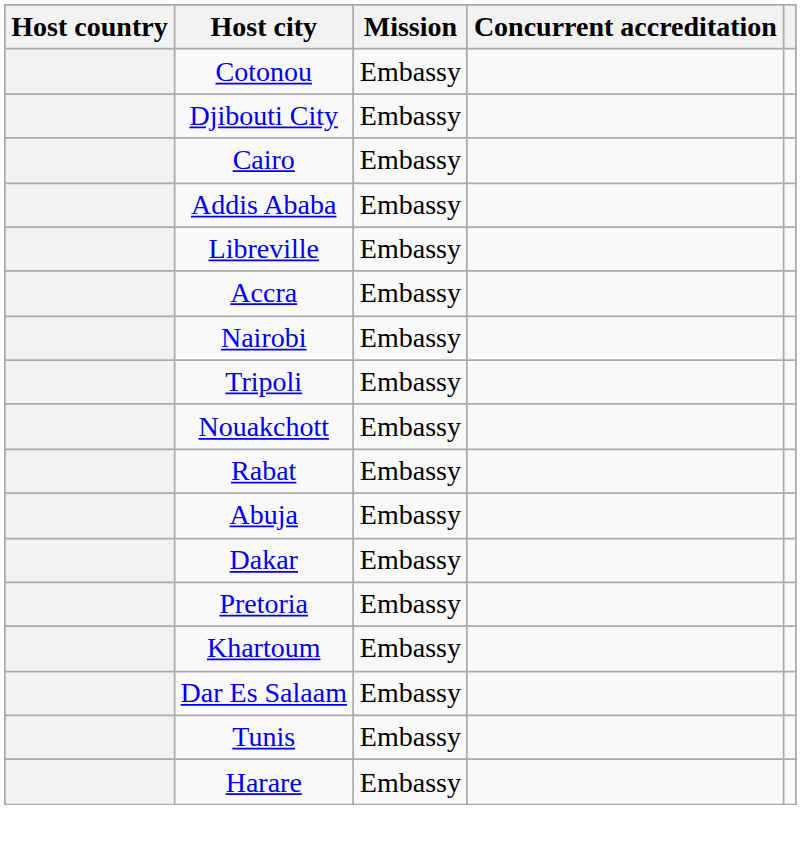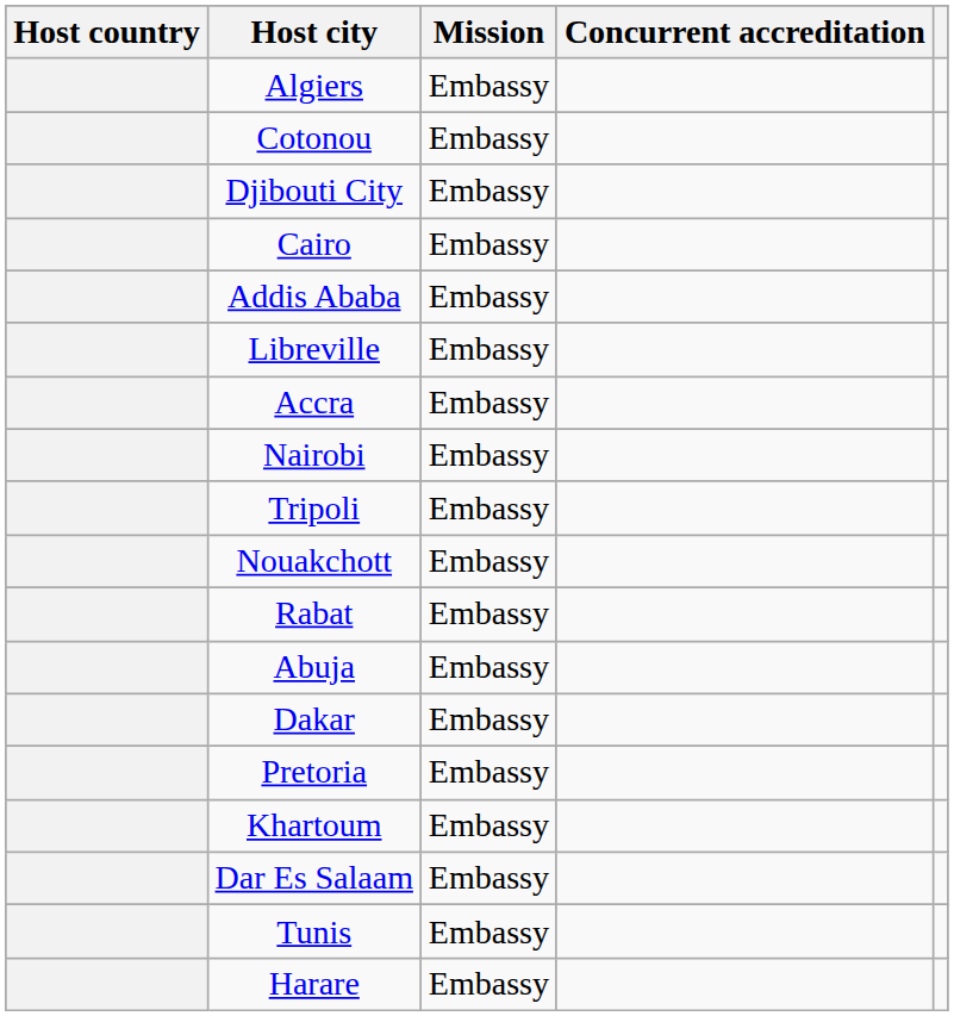 <table class="wikitable plainrowheaders" style="text-align:center;">
 <tr>
 <th scope="col">Host country</th>
 <th scope="col">Host city</th>
 <th scope="col">Mission</th>
 <th scope="col">Concurrent accreditation</th>
 <th scope="col"></th>
+</tr>
+<tr>
+<th scope="row"></th>
+<td><a href='#'>Algiers</a></td>
+<td>Embassy</td>
+<td></td>
+<td></td>
 </tr>
 <tr>
 <th scope="row"></th>
 <td><a href='#'>Cotonou</a></td>
 <td>Embassy</td>
 <td></td>
 <td></td>
 </tr>
 <tr>
 <th scope="row"></th>
 <td><a href='#'>Djibouti City</a></td>
 <td>Embassy</td>
 <td></td>
 <td></td>
 </tr>
 <tr>
 <th scope="row"></th>
 <td><a href='#'>Cairo</a></td>
 <td>Embassy</td>
 <td></td>
 <td></td>
 </tr>
 <tr>
 <th scope="row"></th>
 <td><a href='#'>Addis Ababa</a></td>
 <td>Embassy</td>
 <td></td>
 <td></td>
 </tr>
 <tr>
 <th scope="row"></th>
 <td><a href='#'>Libreville</a></td>
 <td>Embassy</td>
 <td></td>
 <td></td>
 </tr>
 <tr>
 <th scope="row"></th>
 <td><a href='#'>Accra</a></td>
 <td>Embassy</td>
 <td></td>
 <td></td>
 </tr>
 <tr>
 <th scope="row"></th>
 <td><a href='#'>Nairobi</a></td>
 <td>Embassy</td>
 <td></td>
 <td></td>
 </tr>
 <tr>
 <th scope="row"></th>
 <td><a href='#'>Tripoli</a></td>
 <td>Embassy</td>
 <td></td>
 <td></td>
 </tr>
 <tr>
 <th scope="row"></th>
 <td><a href='#'>Nouakchott</a></td>
 <td>Embassy</td>
 <td></td>
 <td></td>
 </tr>
 <tr>
 <th scope="row"></th>
 <td><a href='#'>Rabat</a></td>
 <td>Embassy</td>
 <td></td>
 <td></td>
 </tr>
 <tr>
 <th scope="row"></th>
 <td><a href='#'>Abuja</a></td>
 <td>Embassy</td>
 <td></td>
 <td></td>
 </tr>
 <tr>
 <th scope="row"></th>
 <td><a href='#'>Dakar</a></td>
 <td>Embassy</td>
 <td></td>
 <td></td>
 </tr>
 <tr>
 <th scope="row"></th>
 <td><a href='#'>Pretoria</a></td>
 <td>Embassy</td>
 <td></td>
 <td></td>
 </tr>
 <tr>
 <th scope="row"></th>
 <td><a href='#'>Khartoum</a></td>
 <td>Embassy</td>
 <td></td>
 <td></td>
 </tr>
 <tr>
 <th scope="row"></th>
 <td><a href='#'>Dar Es Salaam</a></td>
 <td>Embassy</td>
 <td></td>
 <td></td>
 </tr>
 <tr>
 <th scope="row"></th>
 <td><a href='#'>Tunis</a></td>
 <td>Embassy</td>
 <td></td>
 <td></td>
 </tr>
 <tr>
 <th scope="row"></th>
 <td><a href='#'>Harare</a></td>
 <td>Embassy</td>
 <td></td>
 <td></td>
 </tr>
 </table>
